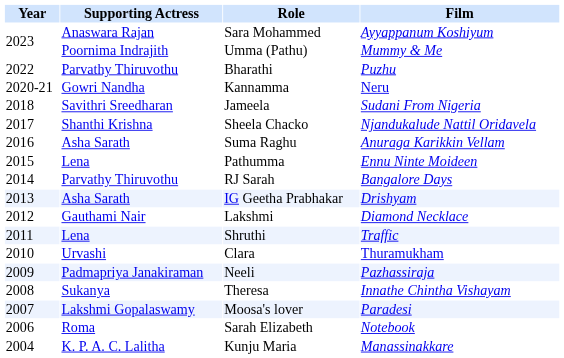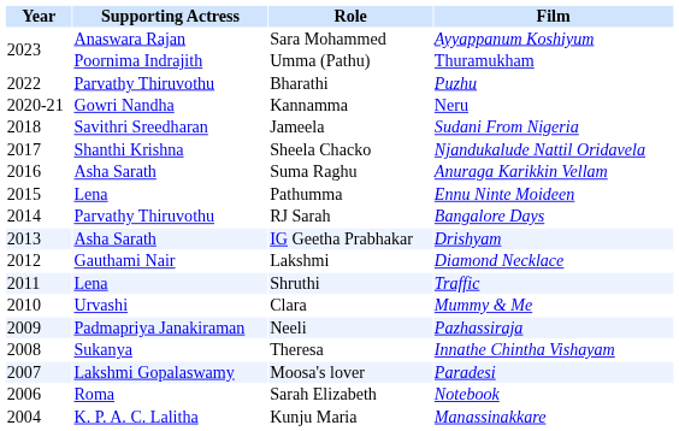 <table cellspacing="1" cellpadding="1" border="0" width="50%">
 <tr bgcolor="#d1e4fd">
 <th>Year</th>
 <th>Supporting Actress</th>
 <th>Role</th>
 <th>Film</th>
 </tr>
 <tr>
 <td rowspan=2>2023</td>
 <td><a href='#'>Anaswara Rajan</a></td>
 <td>Sara Mohammed</td>
 <td><em><a href='#'>Ayyappanum Koshiyum</a></em></td>
 </tr>
 <tr>
 <td><a href='#'>Poornima Indrajith</a></td>
 <td>Umma (Pathu)</td>
-<td><em><a href='#'>Mummy & Me</a></em></td>
+<td><a href='#'>Thuramukham</a></td>
 </tr>
 <tr>
 <td>2022</td>
 <td><a href='#'>Parvathy Thiruvothu</a></td>
 <td>Bharathi</td>
 <td><em><a href='#'>Puzhu</a></em></td>
 </tr>
 <tr>
 <td>2020-21</td>
 <td><a href='#'>Gowri Nandha</a></td>
 <td>Kannamma</td>
 <td><a href='#'>Neru</a></td>
 </tr>
 <tr>
 <td>2018</td>
 <td><a href='#'>Savithri Sreedharan</a></td>
 <td>Jameela</td>
 <td><em><a href='#'>Sudani From Nigeria</a></em></td>
 </tr>
 <tr>
 <td>2017</td>
 <td><a href='#'>Shanthi Krishna</a></td>
 <td>Sheela Chacko</td>
 <td><em><a href='#'>Njandukalude Nattil Oridavela</a></em></td>
 </tr>
 <tr>
 <td>2016</td>
 <td><a href='#'>Asha Sarath</a></td>
 <td>Suma Raghu</td>
 <td><em><a href='#'>Anuraga Karikkin Vellam</a></em></td>
 </tr>
 <tr>
 <td>2015</td>
 <td><a href='#'>Lena</a></td>
 <td>Pathumma</td>
 <td><em><a href='#'>Ennu Ninte Moideen</a></em></td>
 </tr>
 <tr>
 <td>2014</td>
 <td><a href='#'>Parvathy Thiruvothu</a></td>
 <td>RJ Sarah</td>
 <td><em><a href='#'>Bangalore Days</a></em></td>
 </tr>
 <tr bgcolor=#edf3fe>
 <td>2013</td>
 <td><a href='#'>Asha Sarath</a></td>
 <td><a href='#'>IG</a> Geetha Prabhakar</td>
 <td><em><a href='#'>Drishyam</a></em></td>
 </tr>
 <tr>
 <td>2012</td>
 <td><a href='#'>Gauthami Nair</a></td>
 <td>Lakshmi</td>
 <td><em><a href='#'>Diamond Necklace</a></em></td>
 </tr>
 <tr bgcolor=#edf3fe>
 <td>2011</td>
 <td><a href='#'>Lena</a></td>
 <td>Shruthi</td>
 <td><em><a href='#'>Traffic</a></em></td>
 </tr>
 <tr>
 <td>2010</td>
 <td><a href='#'>Urvashi</a></td>
 <td>Clara</td>
-<td><a href='#'>Thuramukham</a></td>
+<td><em><a href='#'>Mummy & Me</a></em></td>
 </tr>
 <tr bgcolor=#edf3fe>
 <td>2009</td>
 <td><a href='#'>Padmapriya Janakiraman</a></td>
 <td>Neeli</td>
 <td><em><a href='#'>Pazhassiraja</a></em></td>
 </tr>
 <tr>
 <td>2008</td>
 <td><a href='#'>Sukanya</a></td>
 <td>Theresa</td>
 <td><em><a href='#'>Innathe Chintha Vishayam</a></em></td>
 </tr>
 <tr bgcolor=#edf3fe>
 <td>2007</td>
 <td><a href='#'>Lakshmi Gopalaswamy</a></td>
 <td>Moosa's lover</td>
 <td><em><a href='#'>Paradesi</a></em></td>
 </tr>
 <tr>
 <td>2006</td>
 <td><a href='#'>Roma</a></td>
 <td>Sarah Elizabeth</td>
 <td><em><a href='#'>Notebook</a></em></td>
 </tr>
 <tr>
 <td>2004</td>
 <td><a href='#'>K. P. A. C. Lalitha</a></td>
 <td>Kunju Maria</td>
 <td><em><a href='#'>Manassinakkare</a></em></td>
 </tr>
 <tr bgcolor=#edf3fe>
 </tr>
 </table>
